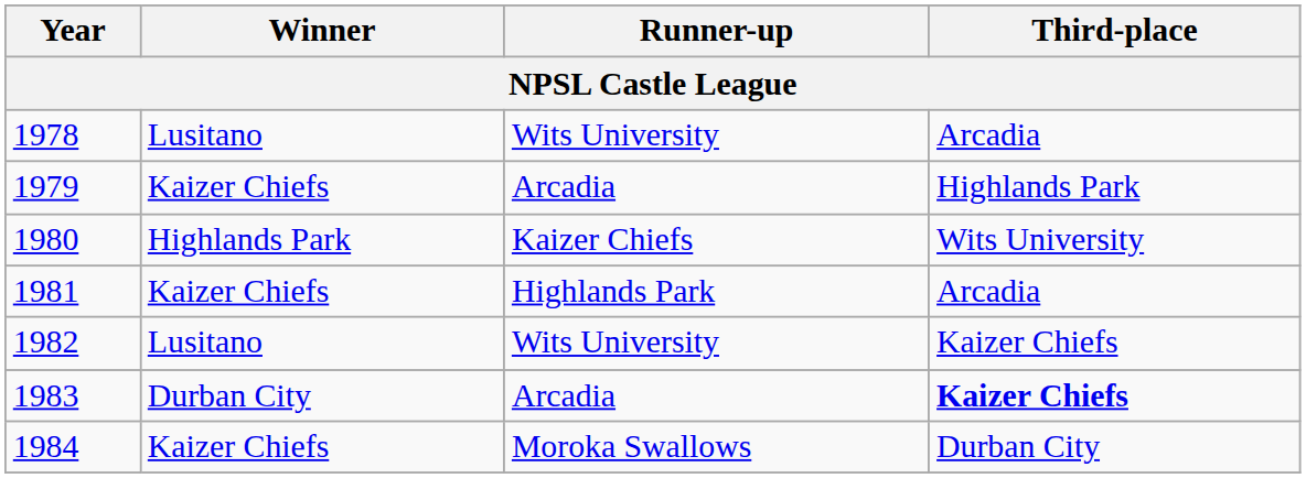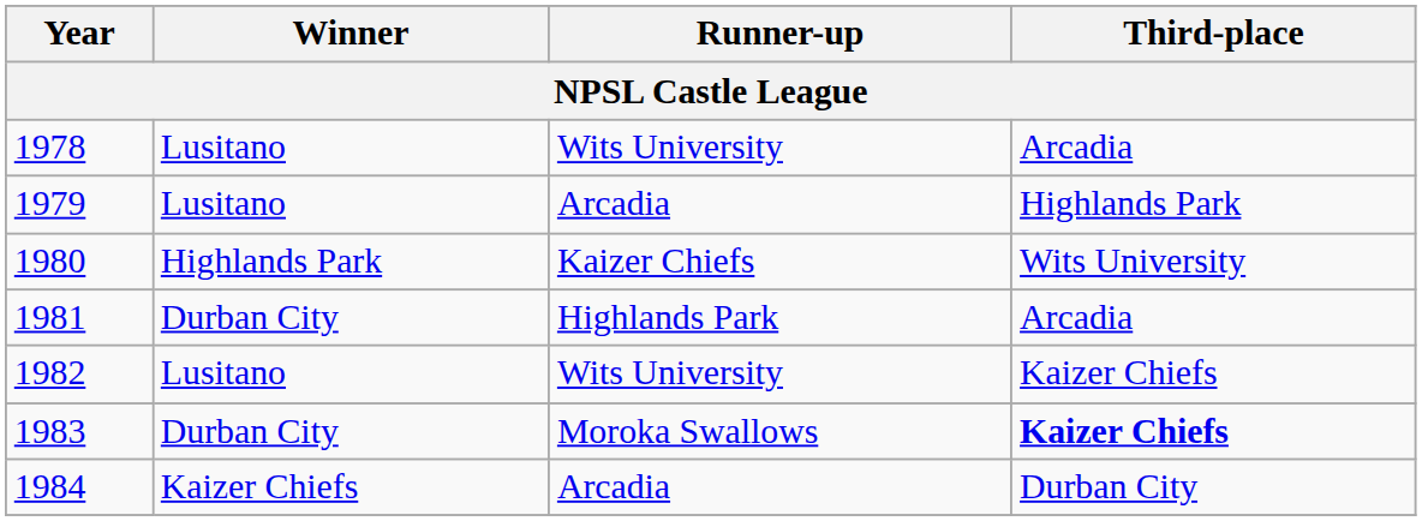 <table class="wikitable"  style="margin-right: auto; border: none; width:50%;">
 <tr>
 <th>Year</th>
 <th>Winner</th>
 <th>Runner-up</th>
 <th>Third-place</th>
 </tr>
 <tr>
 <th colspan="4">NPSL Castle League</th>
 </tr>
 <tr>
 <td><a href='#'>1978</a></td>
 <td><a href='#'>Lusitano</a></td>
 <td><a href='#'>Wits University</a></td>
 <td><a href='#'>Arcadia</a></td>
 </tr>
 <tr>
 <td><a href='#'>1979</a></td>
-<td><a href='#'>Kaizer Chiefs</a></td>
+<td><a href='#'>Lusitano</a></td>
 <td><a href='#'>Arcadia</a></td>
 <td><a href='#'>Highlands Park</a></td>
 </tr>
 <tr>
 <td><a href='#'>1980</a></td>
 <td><a href='#'>Highlands Park</a></td>
 <td><a href='#'>Kaizer Chiefs</a></td>
 <td><a href='#'>Wits University</a></td>
 </tr>
 <tr>
 <td><a href='#'>1981</a></td>
-<td><a href='#'>Kaizer Chiefs</a></td>
+<td><a href='#'>Durban City</a></td>
 <td><a href='#'>Highlands Park</a></td>
 <td><a href='#'>Arcadia</a></td>
 </tr>
 <tr>
 <td><a href='#'>1982</a></td>
 <td><a href='#'>Lusitano</a></td>
 <td><a href='#'>Wits University</a></td>
 <td><a href='#'>Kaizer Chiefs</a></td>
 </tr>
 <tr>
 <td><a href='#'>1983</a></td>
 <td><a href='#'>Durban City</a></td>
-<td><a href='#'>Arcadia</a></td>
+<td><a href='#'>Moroka Swallows</a></td>
 <td><strong><a href='#'>Kaizer Chiefs</a></strong></td>
 </tr>
 <tr>
 <td><a href='#'>1984</a></td>
 <td><a href='#'>Kaizer Chiefs</a></td>
-<td><a href='#'>Moroka Swallows</a></td>
+<td><a href='#'>Arcadia</a></td>
 <td><a href='#'>Durban City</a></td>
 </tr>
 </table>
